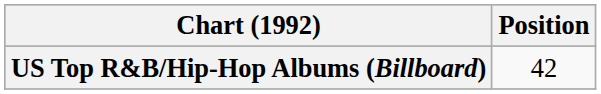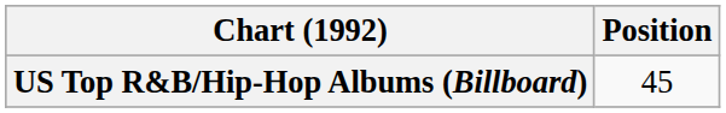 <table class="wikitable plainrowheaders" style="text-align:center">
 <tr>
 <th scope="col">Chart (1992)</th>
 <th scope="col">Position</th>
 </tr>
 <tr>
 <th scope="row">US Top R&B/Hip-Hop Albums (<em>Billboard</em>)</th>
-<td>42</td>
+<td>45</td>
 </tr>
 </table>
